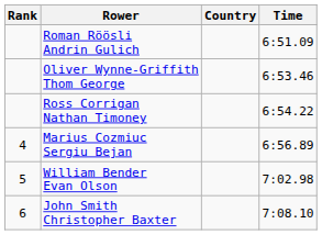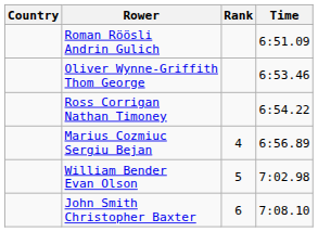 <table class="wikitable" style="text-align:center">
 <tr>
+<th>Country</th>
+<th>Rower</th>
 <th>Rank</th>
-<th>Rower</th>
-<th>Country</th>
 <th>Time</th>
 </tr>
 <tr>
+<td align="left"></td>
+<td align="left"><a href='#'>Roman Röösli</a><br><a href='#'>Andrin Gulich</a></td>
 <td></td>
-<td align="left"><a href='#'>Roman Röösli</a><br><a href='#'>Andrin Gulich</a></td>
-<td align="left"></td>
 <td>6:51.09</td>
 </tr>
 <tr>
+<td align="left"></td>
+<td align="left"><a href='#'>Oliver Wynne-Griffith</a><br><a href='#'>Thom George</a></td>
 <td></td>
-<td align="left"><a href='#'>Oliver Wynne-Griffith</a><br><a href='#'>Thom George</a></td>
-<td align="left"></td>
 <td>6:53.46</td>
 </tr>
 <tr>
+<td align="left"></td>
+<td align="left"><a href='#'>Ross Corrigan</a><br><a href='#'>Nathan Timoney</a></td>
 <td></td>
-<td align="left"><a href='#'>Ross Corrigan</a><br><a href='#'>Nathan Timoney</a></td>
-<td align="left"></td>
 <td>6:54.22</td>
 </tr>
 <tr>
+<td align="left"></td>
+<td align="left"><a href='#'>Marius Cozmiuc</a><br><a href='#'>Sergiu Bejan</a></td>
 <td>4</td>
-<td align="left"><a href='#'>Marius Cozmiuc</a><br><a href='#'>Sergiu Bejan</a></td>
-<td align="left"></td>
 <td>6:56.89</td>
 </tr>
 <tr>
+<td align="left"></td>
+<td align="left"><a href='#'>William Bender</a><br><a href='#'>Evan Olson</a></td>
 <td>5</td>
-<td align="left"><a href='#'>William Bender</a><br><a href='#'>Evan Olson</a></td>
-<td align="left"></td>
 <td>7:02.98</td>
 </tr>
 <tr>
+<td align="left"></td>
+<td align="left"><a href='#'>John Smith</a><br><a href='#'>Christopher Baxter</a></td>
 <td>6</td>
-<td align="left"><a href='#'>John Smith</a><br><a href='#'>Christopher Baxter</a></td>
-<td align="left"></td>
 <td>7:08.10</td>
 </tr>
 </table>
